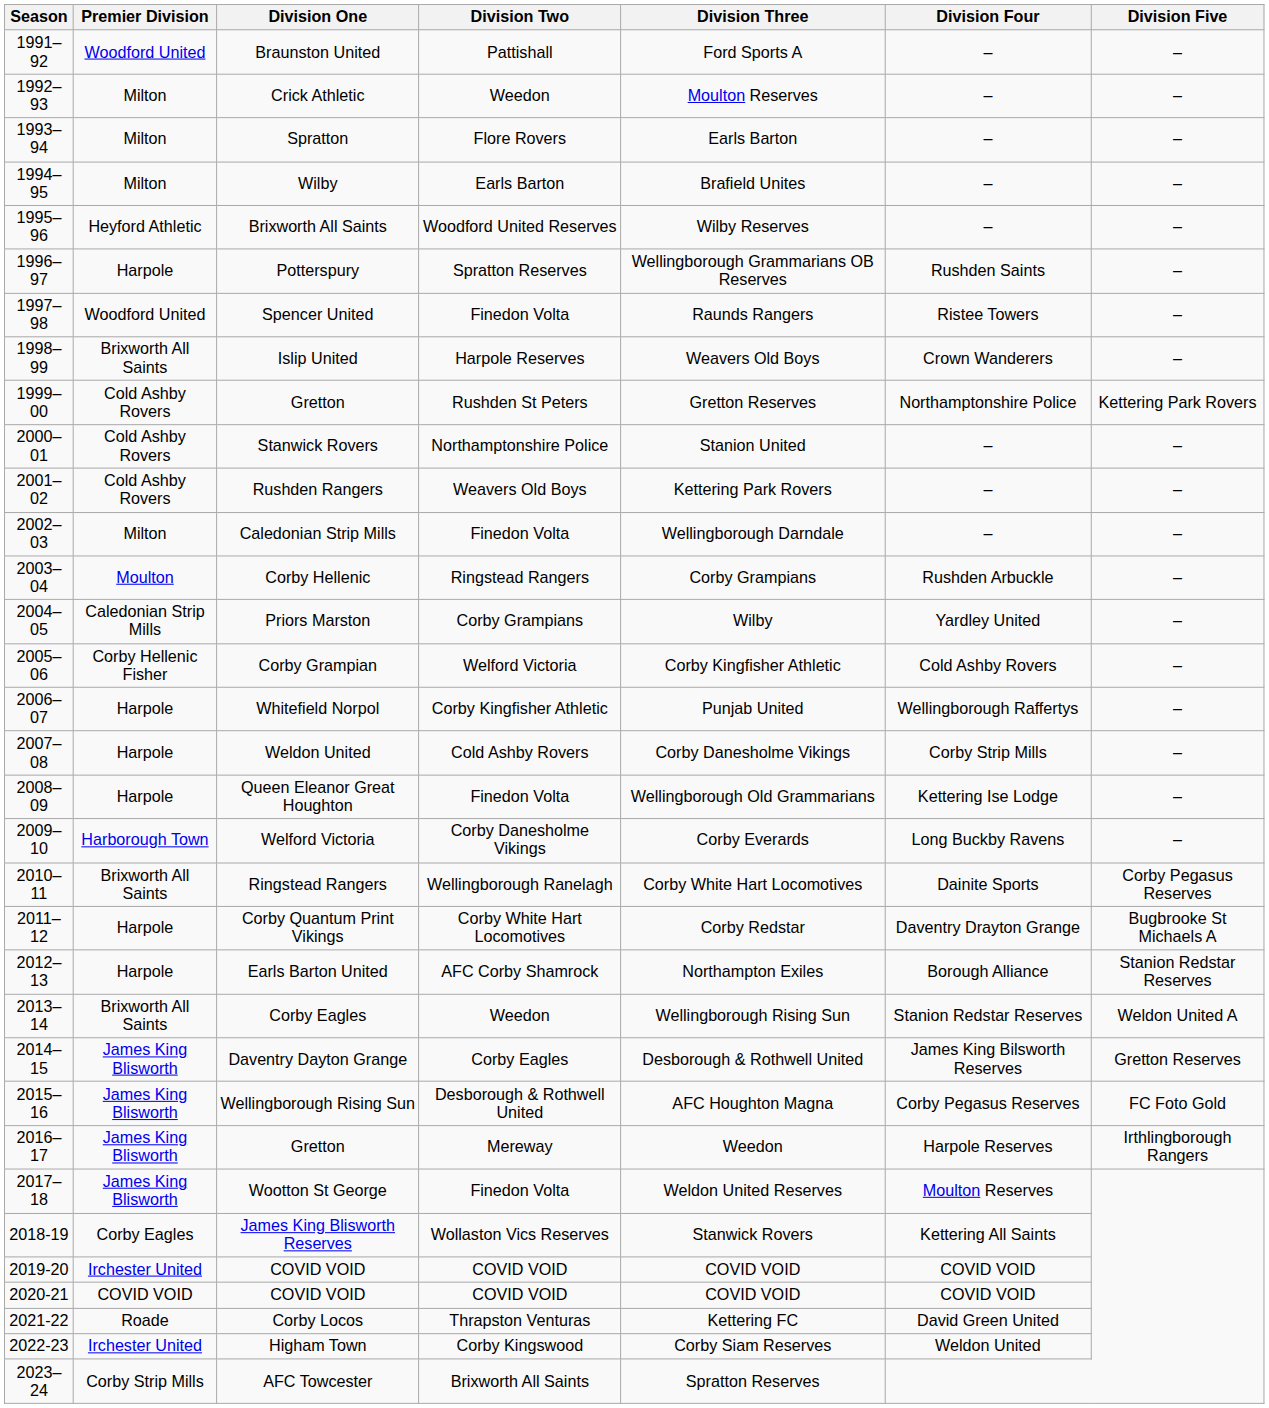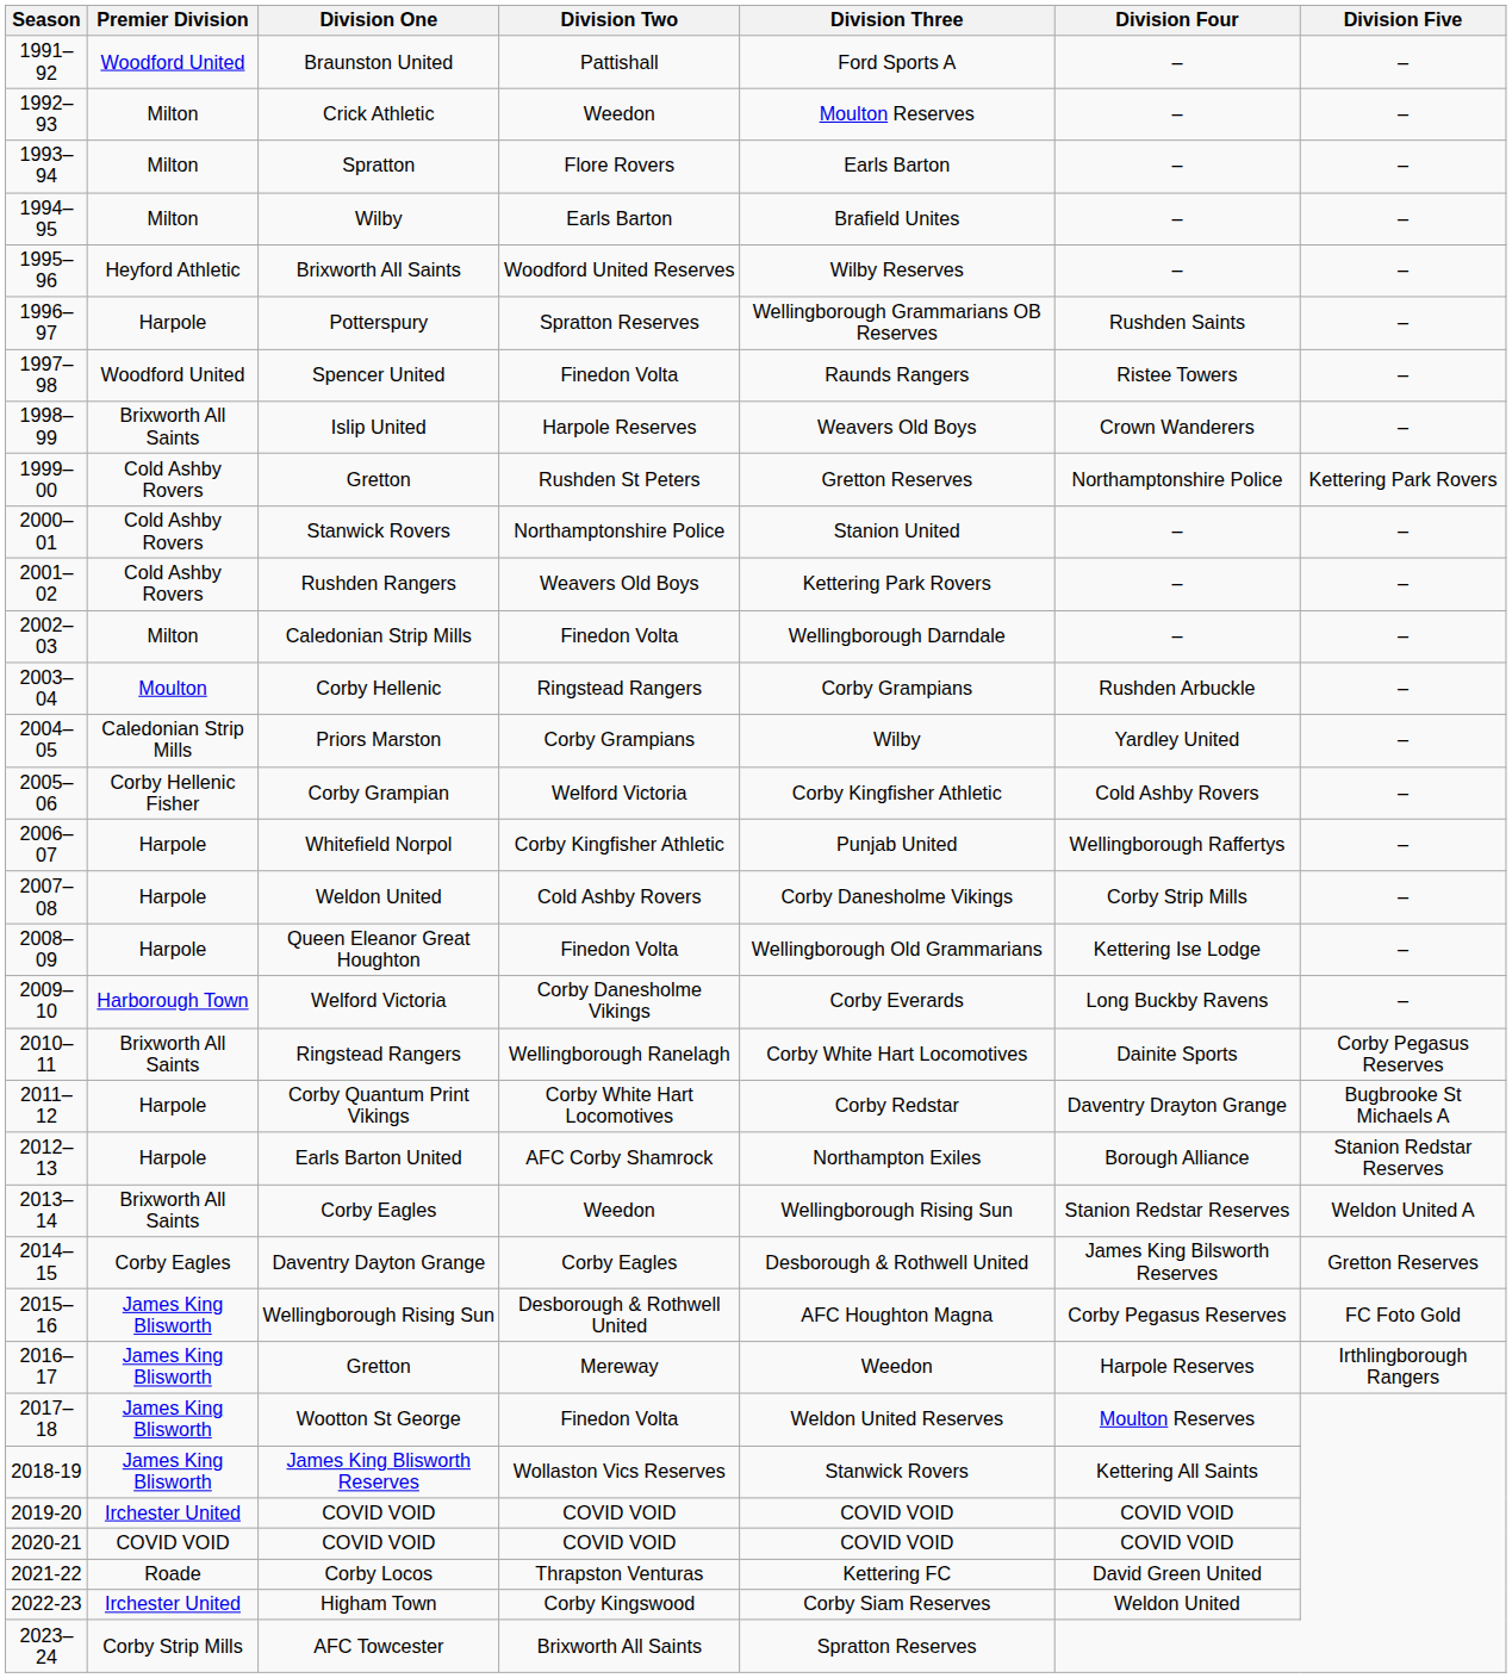 <table class="wikitable" style="text-align: center">
 <tr>
 <th>Season</th>
 <th>Premier Division</th>
 <th>Division One</th>
 <th>Division Two</th>
 <th>Division Three</th>
 <th>Division Four</th>
 <th>Division Five</th>
 </tr>
 <tr>
 <td>1991–92</td>
 <td><a href='#'>Woodford United</a></td>
 <td>Braunston United</td>
 <td>Pattishall</td>
 <td>Ford Sports A</td>
 <td>–</td>
 <td>–</td>
 </tr>
 <tr>
 <td>1992–93</td>
 <td>Milton</td>
 <td>Crick Athletic</td>
 <td>Weedon</td>
 <td><a href='#'>Moulton</a> Reserves</td>
 <td>–</td>
 <td>–</td>
 </tr>
 <tr>
 <td>1993–94</td>
 <td>Milton</td>
 <td>Spratton</td>
 <td>Flore Rovers</td>
 <td>Earls Barton</td>
 <td>–</td>
 <td>–</td>
 </tr>
 <tr>
 <td>1994–95</td>
 <td>Milton</td>
 <td>Wilby</td>
 <td>Earls Barton</td>
 <td>Brafield Unites</td>
 <td>–</td>
 <td>–</td>
 </tr>
 <tr>
 <td>1995–96</td>
 <td>Heyford Athletic</td>
 <td>Brixworth All Saints</td>
 <td>Woodford United Reserves</td>
 <td>Wilby Reserves</td>
 <td>–</td>
 <td>–</td>
 </tr>
 <tr>
 <td>1996–97</td>
 <td>Harpole</td>
 <td>Potterspury</td>
 <td>Spratton Reserves</td>
 <td>Wellingborough Grammarians OB Reserves</td>
 <td>Rushden Saints</td>
 <td>–</td>
 </tr>
 <tr>
 <td>1997–98</td>
 <td>Woodford United</td>
 <td>Spencer United</td>
 <td>Finedon Volta</td>
 <td>Raunds Rangers</td>
 <td>Ristee Towers</td>
 <td>–</td>
 </tr>
 <tr>
 <td>1998–99</td>
 <td>Brixworth All Saints</td>
 <td>Islip United</td>
 <td>Harpole Reserves</td>
 <td>Weavers Old Boys</td>
 <td>Crown Wanderers</td>
 <td>–</td>
 </tr>
 <tr>
 <td>1999–00</td>
 <td>Cold Ashby Rovers</td>
 <td>Gretton</td>
 <td>Rushden St Peters</td>
 <td>Gretton Reserves</td>
 <td>Northamptonshire Police</td>
 <td>Kettering Park Rovers</td>
 </tr>
 <tr>
 <td>2000–01</td>
 <td>Cold Ashby Rovers</td>
 <td>Stanwick Rovers</td>
 <td>Northamptonshire Police</td>
 <td>Stanion United</td>
 <td>–</td>
 <td>–</td>
 </tr>
 <tr>
 <td>2001–02</td>
 <td>Cold Ashby Rovers</td>
 <td>Rushden Rangers</td>
 <td>Weavers Old Boys</td>
 <td>Kettering Park Rovers</td>
 <td>–</td>
 <td>–</td>
 </tr>
 <tr>
 <td>2002–03</td>
 <td>Milton</td>
 <td>Caledonian Strip Mills</td>
 <td>Finedon Volta</td>
 <td>Wellingborough Darndale</td>
 <td>–</td>
 <td>–</td>
 </tr>
 <tr>
 <td>2003–04</td>
 <td><a href='#'>Moulton</a></td>
 <td>Corby Hellenic</td>
 <td>Ringstead Rangers</td>
 <td>Corby Grampians</td>
 <td>Rushden Arbuckle</td>
 <td>–</td>
 </tr>
 <tr>
 <td>2004–05</td>
 <td>Caledonian Strip Mills</td>
 <td>Priors Marston</td>
 <td>Corby Grampians</td>
 <td>Wilby</td>
 <td>Yardley United</td>
 <td>–</td>
 </tr>
 <tr>
 <td>2005–06</td>
 <td>Corby Hellenic Fisher</td>
 <td>Corby Grampian</td>
 <td>Welford Victoria</td>
 <td>Corby Kingfisher Athletic</td>
 <td>Cold Ashby Rovers</td>
 <td>–</td>
 </tr>
 <tr>
 <td>2006–07</td>
 <td>Harpole</td>
 <td>Whitefield Norpol</td>
 <td>Corby Kingfisher Athletic</td>
 <td>Punjab United</td>
 <td>Wellingborough Raffertys</td>
 <td>–</td>
 </tr>
 <tr>
 <td>2007–08</td>
 <td>Harpole</td>
 <td>Weldon United</td>
 <td>Cold Ashby Rovers</td>
 <td>Corby Danesholme Vikings</td>
 <td>Corby Strip Mills</td>
 <td>–</td>
 </tr>
 <tr>
 <td>2008–09</td>
 <td>Harpole</td>
 <td>Queen Eleanor Great Houghton</td>
 <td>Finedon Volta</td>
 <td>Wellingborough Old Grammarians</td>
 <td>Kettering Ise Lodge</td>
 <td>–</td>
 </tr>
 <tr>
 <td>2009–10</td>
 <td><a href='#'>Harborough Town</a></td>
 <td>Welford Victoria</td>
 <td>Corby Danesholme Vikings</td>
 <td>Corby Everards</td>
 <td>Long Buckby Ravens</td>
 <td>–</td>
 </tr>
 <tr>
 <td>2010–11</td>
 <td>Brixworth All Saints</td>
 <td>Ringstead Rangers</td>
 <td>Wellingborough Ranelagh</td>
 <td>Corby White Hart Locomotives</td>
 <td>Dainite Sports</td>
 <td>Corby Pegasus Reserves</td>
 </tr>
 <tr>
 <td>2011–12</td>
 <td>Harpole</td>
 <td>Corby Quantum Print Vikings</td>
 <td>Corby White Hart Locomotives</td>
 <td>Corby Redstar</td>
 <td>Daventry Drayton Grange</td>
 <td>Bugbrooke St Michaels A</td>
 </tr>
 <tr>
 <td>2012–13</td>
 <td>Harpole</td>
 <td>Earls Barton United</td>
 <td>AFC Corby Shamrock</td>
 <td>Northampton Exiles</td>
 <td>Borough Alliance</td>
 <td>Stanion Redstar Reserves</td>
 </tr>
 <tr>
 <td>2013–14</td>
 <td>Brixworth All Saints</td>
 <td>Corby Eagles</td>
 <td>Weedon</td>
 <td>Wellingborough Rising Sun</td>
 <td>Stanion Redstar Reserves</td>
 <td>Weldon United A</td>
 </tr>
 <tr>
 <td>2014–15</td>
-<td><a href='#'>James King Blisworth</a></td>
+<td>Corby Eagles</td>
 <td>Daventry Dayton Grange</td>
 <td>Corby Eagles</td>
 <td>Desborough & Rothwell United</td>
 <td>James King Bilsworth Reserves</td>
 <td>Gretton Reserves</td>
 </tr>
 <tr>
 <td>2015–16</td>
 <td><a href='#'>James King Blisworth</a></td>
 <td>Wellingborough Rising Sun</td>
 <td>Desborough & Rothwell United</td>
 <td>AFC Houghton Magna</td>
 <td>Corby Pegasus Reserves</td>
 <td>FC Foto Gold</td>
 </tr>
 <tr>
 <td>2016–17</td>
 <td><a href='#'>James King Blisworth</a></td>
 <td>Gretton</td>
 <td>Mereway</td>
 <td>Weedon</td>
 <td>Harpole Reserves</td>
 <td>Irthlingborough Rangers</td>
 </tr>
 <tr>
 <td>2017–18</td>
 <td><a href='#'>James King Blisworth</a></td>
 <td>Wootton St George</td>
 <td>Finedon Volta</td>
 <td>Weldon United Reserves</td>
 <td><a href='#'>Moulton</a> Reserves</td>
 </tr>
 <tr>
 <td>2018-19</td>
-<td>Corby Eagles</td>
+<td><a href='#'>James King Blisworth</a></td>
 <td><a href='#'>James King Blisworth Reserves</a></td>
 <td>Wollaston Vics Reserves</td>
 <td>Stanwick Rovers</td>
 <td>Kettering All Saints</td>
 </tr>
 <tr>
 <td>2019-20</td>
 <td><a href='#'>Irchester United</a></td>
 <td>COVID VOID</td>
 <td>COVID VOID</td>
 <td>COVID VOID</td>
 <td>COVID VOID</td>
 </tr>
 <tr>
 <td>2020-21</td>
 <td>COVID VOID</td>
 <td>COVID VOID</td>
 <td>COVID VOID</td>
 <td>COVID VOID</td>
 <td>COVID VOID</td>
 </tr>
 <tr>
 <td>2021-22</td>
 <td>Roade</td>
 <td>Corby Locos</td>
 <td>Thrapston Venturas</td>
 <td>Kettering FC</td>
 <td>David Green United</td>
 </tr>
 <tr>
 <td>2022-23</td>
 <td><a href='#'>Irchester United</a></td>
 <td>Higham Town</td>
 <td>Corby Kingswood</td>
 <td>Corby Siam Reserves</td>
 <td>Weldon United</td>
 </tr>
 <tr>
 <td>2023–24</td>
 <td>Corby Strip Mills</td>
 <td>AFC Towcester</td>
 <td>Brixworth All Saints</td>
 <td>Spratton Reserves</td>
 </tr>
 </table>
